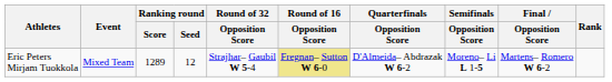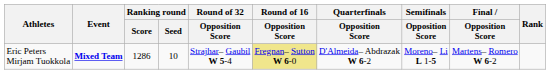 <table class="wikitable" style="font-size:90%;">
 <tr>
 <th rowspan="2">Athletes</th>
 <th rowspan="2">Event</th>
 <th colspan="2">Ranking round</th>
 <th>Round of 32</th>
 <th>Round of 16</th>
 <th>Quarterfinals</th>
 <th>Semifinals</th>
 <th>Final / </th>
 <th rowspan=2>Rank</th>
 </tr>
 <tr style="font-size:95%">
 <th>Score</th>
 <th>Seed</th>
 <th>Opposition<br>Score</th>
 <th>Opposition<br>Score</th>
 <th>Opposition<br>Score</th>
 <th>Opposition<br>Score</th>
 <th>Opposition<br>Score</th>
 </tr>
 <tr align=center>
 <td align=left style="white-space:nowrap;"> Eric Peters<br> Mirjam Tuokkola</td>
-<td><a href='#'>Mixed Team</a></td>
-<td>1289</td>
-<td>12</td>
+<td><strong><a href='#'>Mixed Team</a></strong></td>
+<td>1286</td>
+<td>10</td>
 <td> <a href='#'>Strajhar</a>– <a href='#'>Gaubil</a><br><strong>W</strong> <strong>5</strong>-4</td>
 <td style="background: khaki;"> <a href='#'>Fregnan</a>– <a href='#'>Sutton</a><br><strong>W</strong> <strong>6</strong>-0</td>
 <td> <a href='#'>D'Almeida</a>– Abdrazak<br><strong>W</strong> <strong>6</strong>-2</td>
 <td> <a href='#'>Moreno</a>– <a href='#'>Li</a><br><strong>L</strong> 1-<strong>5</strong></td>
 <td> <a href='#'>Martens</a>– <a href='#'>Romero</a><br><strong>W</strong> <strong>6</strong>-2</td>
 <td></td>
 </tr>
 </table>
